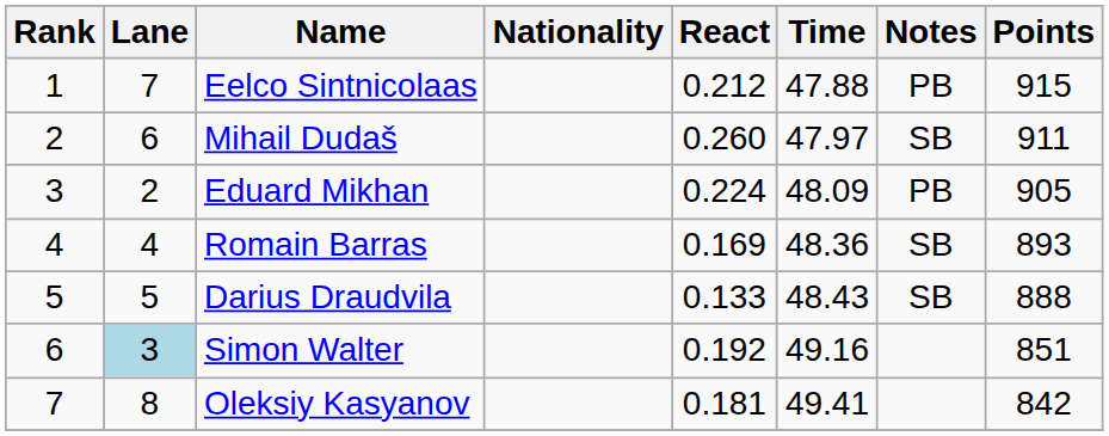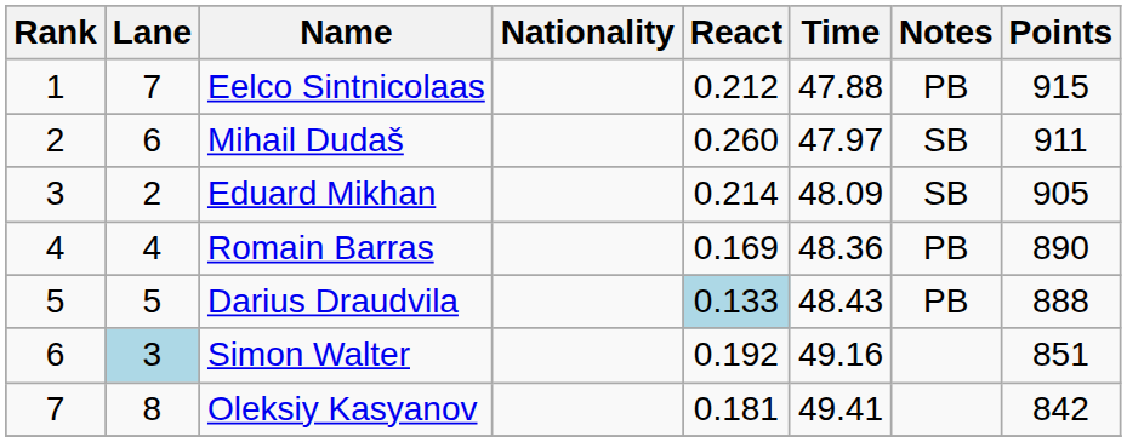 <table class="wikitable sortable" style="text-align:center">
 <tr>
 <th>Rank</th>
 <th>Lane</th>
 <th>Name</th>
 <th>Nationality</th>
 <th>React</th>
 <th>Time</th>
 <th>Notes</th>
 <th>Points</th>
 </tr>
 <tr>
 <td>1</td>
 <td>7</td>
 <td align="left"><a href='#'>Eelco Sintnicolaas</a></td>
 <td align=left></td>
 <td>0.212</td>
 <td>47.88</td>
 <td>PB</td>
 <td>915</td>
 </tr>
 <tr>
 <td>2</td>
 <td>6</td>
 <td align="left"><a href='#'>Mihail Dudaš</a></td>
 <td align=left></td>
 <td>0.260</td>
 <td>47.97</td>
 <td>SB</td>
 <td>911</td>
 </tr>
 <tr>
 <td>3</td>
 <td>2</td>
 <td align="left"><a href='#'>Eduard Mikhan</a></td>
 <td align=left></td>
-<td>0.224</td>
+<td>0.214</td>
 <td>48.09</td>
-<td>PB</td>
+<td>SB</td>
 <td>905</td>
 </tr>
 <tr>
 <td>4</td>
 <td>4</td>
 <td align="left"><a href='#'>Romain Barras</a></td>
 <td align=left></td>
 <td>0.169</td>
 <td>48.36</td>
-<td>SB</td>
-<td>893</td>
+<td>PB</td>
+<td>890</td>
 </tr>
 <tr>
 <td>5</td>
 <td>5</td>
 <td align="left"><a href='#'>Darius Draudvila</a></td>
 <td align=left></td>
-<td>0.133</td>
+<td style="background: lightblue;">0.133</td>
 <td>48.43</td>
-<td>SB</td>
+<td>PB</td>
 <td>888</td>
 </tr>
 <tr>
 <td>6</td>
 <td style="background: lightblue;">3</td>
 <td align="left"><a href='#'>Simon Walter</a></td>
 <td align=left></td>
 <td>0.192</td>
 <td>49.16</td>
 <td></td>
 <td>851</td>
 </tr>
 <tr>
 <td>7</td>
 <td>8</td>
 <td align="left"><a href='#'>Oleksiy Kasyanov</a></td>
 <td align=left></td>
 <td>0.181</td>
 <td>49.41</td>
 <td></td>
 <td>842</td>
 </tr>
 <tr>
 </tr>
 </table>
